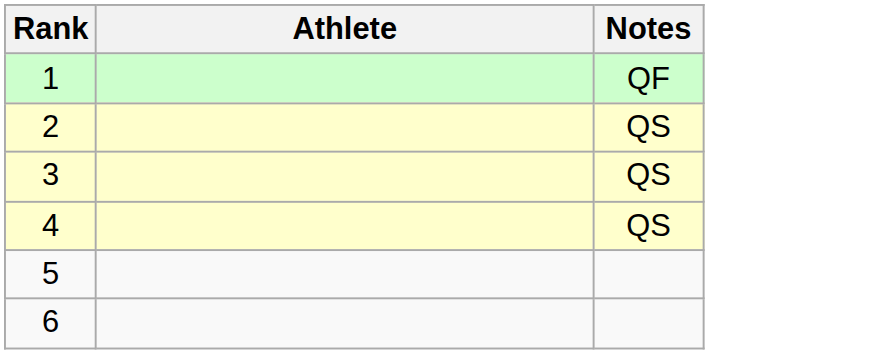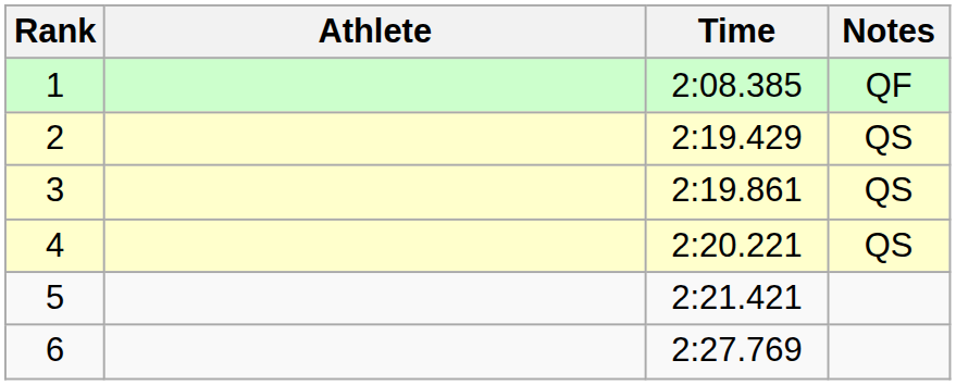 <table class=wikitable style="text-align:center">
 <tr>
 <th width=40>Rank</th>
 <th width=250>Athlete</th>
+<th width=80>Time</th>
 <th width=50>Notes</th>
 </tr>
 <tr bgcolor="ccffcc">
 <td>1</td>
 <td align=left></td>
+<td>2:08.385</td>
 <td>QF</td>
 </tr>
 <tr bgcolor="#ffffcc">
 <td>2</td>
 <td align=left></td>
+<td>2:19.429</td>
 <td>QS</td>
 </tr>
 <tr bgcolor="#ffffcc">
 <td>3</td>
 <td align=left></td>
+<td>2:19.861</td>
 <td>QS</td>
 </tr>
 <tr bgcolor="#ffffcc">
 <td>4</td>
 <td align=left></td>
+<td>2:20.221</td>
 <td>QS</td>
 </tr>
 <tr>
 <td>5</td>
 <td align=left></td>
+<td>2:21.421</td>
 <td></td>
 </tr>
 <tr>
 <td>6</td>
 <td align=left></td>
+<td>2:27.769</td>
 <td></td>
 </tr>
 </table>
